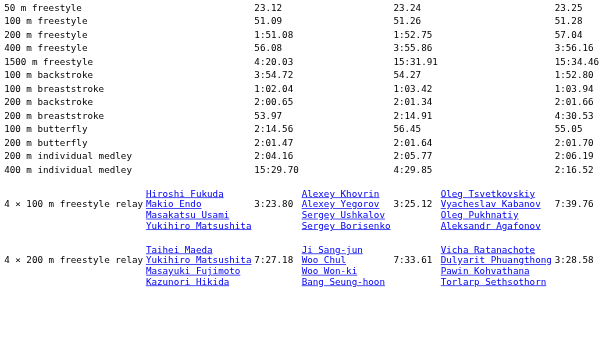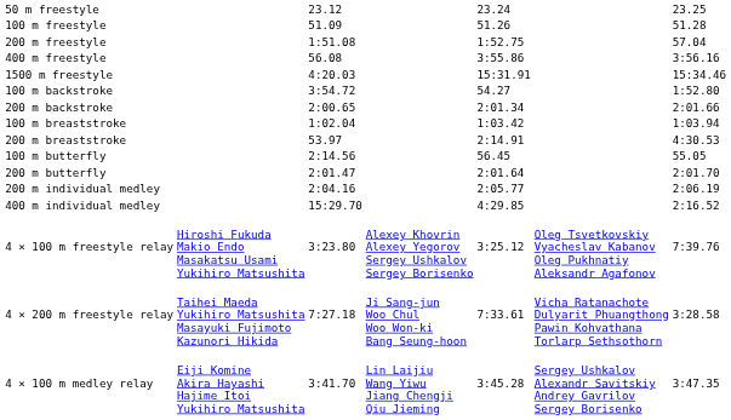 <table>
 <tr>
 <td>50 m freestyle<br></td>
 <td></td>
 <td>23.12</td>
 <td></td>
 <td>23.24</td>
 <td></td>
 <td>23.25</td>
 </tr>
 <tr>
 <td>100 m freestyle<br></td>
 <td></td>
 <td>51.09</td>
 <td></td>
 <td>51.26</td>
 <td></td>
 <td>51.28</td>
 </tr>
 <tr>
 <td>200 m freestyle<br></td>
 <td></td>
 <td>1:51.08<br></td>
 <td></td>
 <td>1:52.75</td>
 <td></td>
 <td>57.04</td>
 </tr>
 <tr>
 <td>400 m freestyle<br></td>
 <td></td>
 <td>56.08<br></td>
 <td></td>
 <td>3:55.86</td>
 <td></td>
 <td>3:56.16</td>
 </tr>
 <tr>
 <td>1500 m freestyle<br></td>
 <td></td>
 <td>4:20.03<br></td>
 <td></td>
 <td>15:31.91</td>
 <td></td>
 <td>15:34.46</td>
 </tr>
 <tr>
 <td>100 m backstroke<br></td>
 <td></td>
 <td>3:54.72<br></td>
 <td></td>
 <td>54.27</td>
 <td></td>
 <td>1:52.80</td>
 </tr>
 <tr>
+<td>200 m backstroke<br></td>
+<td></td>
+<td>2:00.65<br></td>
+<td></td>
+<td>2:01.34</td>
+<td></td>
+<td>2:01.66</td>
+</tr>
+<tr>
 <td>100 m breaststroke<br></td>
 <td></td>
 <td>1:02.04<br></td>
 <td></td>
 <td>1:03.42</td>
 <td></td>
 <td>1:03.94</td>
-</tr>
-<tr>
-<td>200 m backstroke<br></td>
-<td></td>
-<td>2:00.65<br></td>
-<td></td>
-<td>2:01.34</td>
-<td></td>
-<td>2:01.66</td>
 </tr>
 <tr>
 <td>200 m breaststroke<br></td>
 <td></td>
 <td>53.97<br></td>
 <td></td>
 <td>2:14.91</td>
 <td></td>
 <td>4:30.53</td>
 </tr>
 <tr>
 <td>100 m butterfly<br></td>
 <td></td>
 <td>2:14.56<br></td>
 <td></td>
 <td>56.45</td>
 <td></td>
 <td>55.05</td>
 </tr>
 <tr>
 <td>200 m butterfly<br></td>
 <td></td>
 <td>2:01.47</td>
 <td></td>
 <td>2:01.64</td>
 <td></td>
 <td>2:01.70</td>
 </tr>
 <tr>
 <td>200 m individual medley<br></td>
 <td></td>
 <td>2:04.16<br></td>
 <td></td>
 <td>2:05.77</td>
 <td></td>
 <td>2:06.19</td>
 </tr>
 <tr>
 <td>400 m individual medley<br></td>
 <td></td>
 <td>15:29.70<br></td>
 <td></td>
 <td>4:29.85</td>
 <td></td>
 <td>2:16.52</td>
 </tr>
 <tr>
 <td>4 × 100 m freestyle relay<br></td>
 <td><br><a href='#'>Hiroshi Fukuda</a><br><a href='#'>Makio Endo</a><br><a href='#'>Masakatsu Usami</a><br><a href='#'>Yukihiro Matsushita</a></td>
 <td>3:23.80<br></td>
 <td><br><a href='#'>Alexey Khovrin</a><br><a href='#'>Alexey Yegorov</a><br><a href='#'>Sergey Ushkalov</a><br><a href='#'>Sergey Borisenko</a></td>
 <td>3:25.12</td>
 <td><br><a href='#'>Oleg Tsvetkovskiy</a><br><a href='#'>Vyacheslav Kabanov</a><br><a href='#'>Oleg Pukhnatiy</a><br><a href='#'>Aleksandr Agafonov</a></td>
 <td>7:39.76</td>
 </tr>
 <tr>
 <td>4 × 200 m freestyle relay<br></td>
 <td><br><a href='#'>Taihei Maeda</a><br><a href='#'>Yukihiro Matsushita</a><br><a href='#'>Masayuki Fujimoto</a><br><a href='#'>Kazunori Hikida</a></td>
 <td>7:27.18<br></td>
 <td><br><a href='#'>Ji Sang-jun</a><br><a href='#'>Woo Chul</a><br><a href='#'>Woo Won-ki</a><br><a href='#'>Bang Seung-hoon</a></td>
 <td>7:33.61</td>
 <td><br><a href='#'>Vicha Ratanachote</a><br><a href='#'>Dulyarit Phuangthong</a><br><a href='#'>Pawin Kohvathana</a><br><a href='#'>Torlarp Sethsothorn</a></td>
 <td>3:28.58</td>
 </tr>
+<tr>
+<td>4 × 100 m medley relay<br></td>
+<td><br><a href='#'>Eiji Komine</a><br><a href='#'>Akira Hayashi</a><br><a href='#'>Hajime Itoi</a><br><a href='#'>Yukihiro Matsushita</a></td>
+<td>3:41.70<br></td>
+<td><br><a href='#'>Lin Laijiu</a><br><a href='#'>Wang Yiwu</a><br><a href='#'>Jiang Chengji</a><br><a href='#'>Qiu Jieming</a></td>
+<td>3:45.28</td>
+<td><br><a href='#'>Sergey Ushkalov</a><br><a href='#'>Alexandr Savitskiy</a><br><a href='#'>Andrey Gavrilov</a><br><a href='#'>Sergey Borisenko</a></td>
+<td>3:47.35</td>
+</tr>
 </table>
